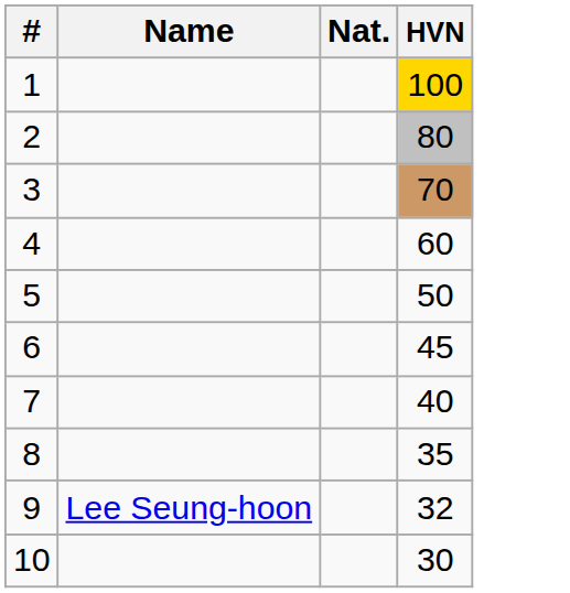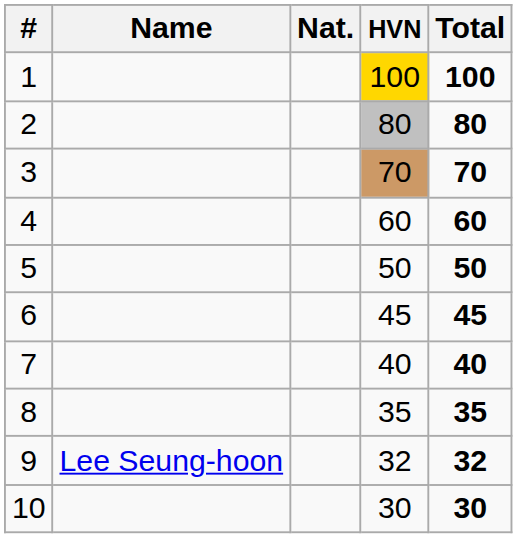 <table class="wikitable sortable" style="text-align:center;">
 <tr>
 <th>#</th>
 <th>Name</th>
 <th>Nat.</th>
 <th><small>HVN</small></th>
+<th>Total</th>
 </tr>
 <tr>
 <td>1</td>
 <td align=left></td>
 <td></td>
 <td bgcolor="gold">100</td>
+<td><strong>100</strong></td>
 </tr>
 <tr>
 <td>2</td>
 <td align=left></td>
 <td></td>
 <td bgcolor="silver">80</td>
+<td><strong>80</strong></td>
 </tr>
 <tr>
 <td>3</td>
 <td align=left></td>
 <td></td>
 <td bgcolor=CC9966>70</td>
+<td><strong>70</strong></td>
 </tr>
 <tr>
 <td>4</td>
 <td align=left></td>
 <td></td>
 <td>60</td>
+<td><strong>60</strong></td>
 </tr>
 <tr>
 <td>5</td>
 <td align=left></td>
 <td></td>
 <td>50</td>
+<td><strong>50</strong></td>
 </tr>
 <tr>
 <td>6</td>
 <td align=left></td>
 <td></td>
 <td>45</td>
+<td><strong>45</strong></td>
 </tr>
 <tr>
 <td>7</td>
 <td align=left></td>
 <td></td>
 <td>40</td>
+<td><strong>40</strong></td>
 </tr>
 <tr>
 <td>8</td>
 <td align=left></td>
 <td></td>
 <td>35</td>
+<td><strong>35</strong></td>
 </tr>
 <tr>
 <td>9</td>
 <td align=left><a href='#'>Lee Seung-hoon</a></td>
 <td></td>
 <td>32</td>
+<td><strong>32</strong></td>
 </tr>
 <tr>
 <td>10</td>
 <td align=left></td>
 <td></td>
 <td>30</td>
+<td><strong>30</strong></td>
 </tr>
 </table>
